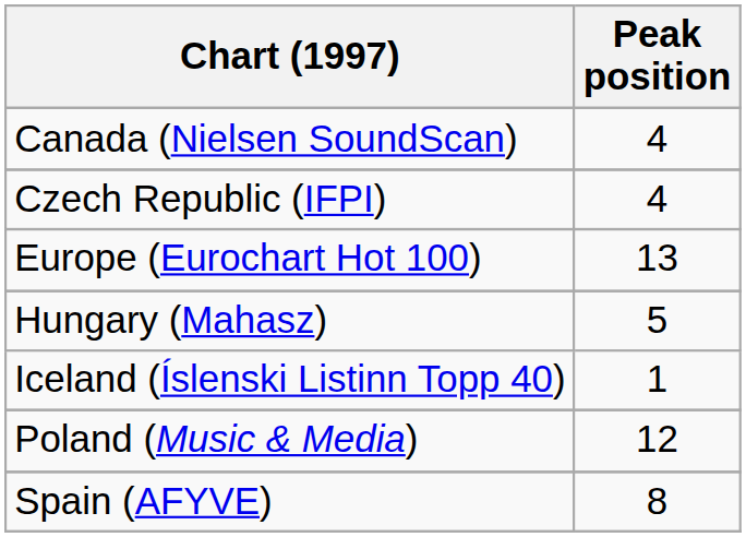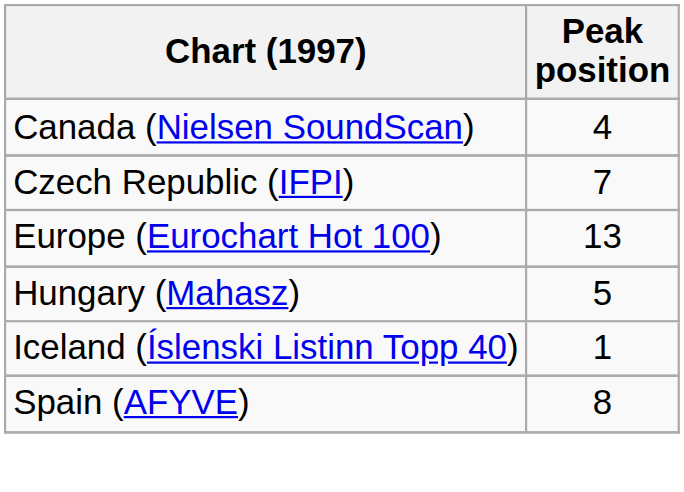 <table class="wikitable sortable">
 <tr>
 <th>Chart (1997)</th>
 <th>Peak<br>position</th>
 </tr>
 <tr>
 </tr>
 <tr>
 </tr>
 <tr>
 </tr>
 <tr>
 <td>Canada (<a href='#'>Nielsen SoundScan</a>)</td>
 <td align="center">4</td>
 </tr>
 <tr>
 </tr>
 <tr>
 <td>Czech Republic (<a href='#'>IFPI</a>)</td>
-<td align="center">4</td>
+<td align="center">7</td>
 </tr>
 <tr>
 </tr>
 <tr>
 <td>Europe (<a href='#'>Eurochart Hot 100</a>)</td>
 <td align="center">13</td>
 </tr>
 <tr>
 </tr>
 <tr>
 </tr>
 <tr>
 <td>Hungary (<a href='#'>Mahasz</a>)</td>
 <td align="center">5</td>
 </tr>
 <tr>
 <td>Iceland (<a href='#'>Íslenski Listinn Topp 40</a>)</td>
 <td align="center">1</td>
 </tr>
 <tr>
 </tr>
 <tr>
 </tr>
 <tr>
 </tr>
 <tr>
 </tr>
 <tr>
 </tr>
 <tr>
-<td>Poland (<em><a href='#'>Music & Media</a></em>)</td>
-<td align="center">12</td>
-</tr>
-<tr>
 </tr>
 <tr>
 <td>Spain (<a href='#'>AFYVE</a>)</td>
 <td align="center">8</td>
 </tr>
 <tr>
 </tr>
 <tr>
 </tr>
 <tr>
 </tr>
 <tr>
 </tr>
 <tr>
 </tr>
 <tr>
 </tr>
 </table>
